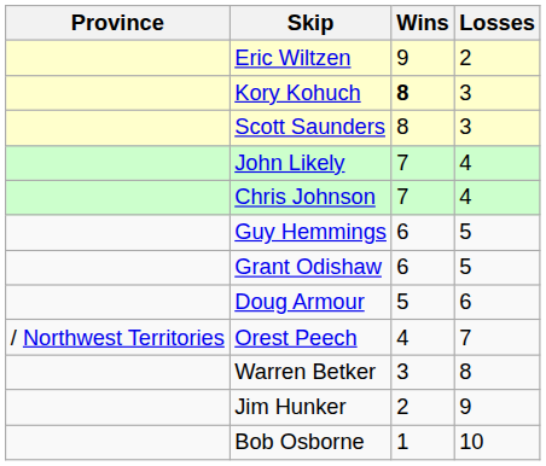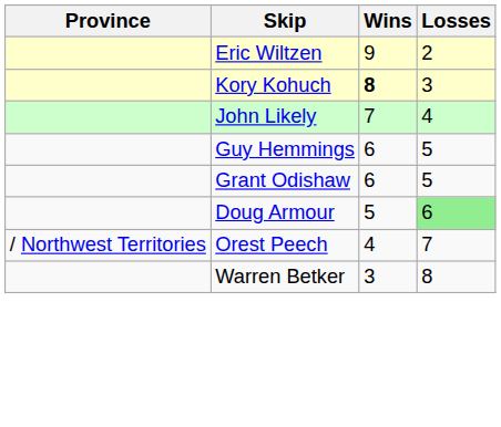 <table class="wikitable" border="1">
 <tr>
 <th>Province</th>
 <th>Skip</th>
 <th>Wins</th>
 <th>Losses</th>
 </tr>
 <tr bgcolor=#ffffcc>
 <td></td>
 <td><a href='#'>Eric Wiltzen</a></td>
 <td>9</td>
 <td>2</td>
 </tr>
 <tr bgcolor=#ffffcc>
 <td></td>
 <td><a href='#'>Kory Kohuch</a></td>
 <td><strong>8</strong></td>
 <td>3</td>
 </tr>
-<tr bgcolor=#ffffcc>
-<td></td>
-<td><a href='#'>Scott Saunders</a></td>
-<td>8</td>
-<td>3</td>
-</tr>
 <tr bgcolor=#ccffcc>
 <td></td>
 <td><a href='#'>John Likely</a></td>
-<td>7</td>
-<td>4</td>
-</tr>
-<tr bgcolor=#ccffcc>
-<td></td>
-<td><a href='#'>Chris Johnson</a></td>
 <td>7</td>
 <td>4</td>
 </tr>
 <tr>
 <td></td>
 <td><a href='#'>Guy Hemmings</a></td>
 <td>6</td>
 <td>5</td>
 </tr>
 <tr>
 <td></td>
 <td><a href='#'>Grant Odishaw</a></td>
 <td>6</td>
 <td>5</td>
 </tr>
 <tr>
 <td></td>
 <td><a href='#'>Doug Armour</a></td>
 <td>5</td>
-<td>6</td>
+<td style="background: lightgreen;">6</td>
 </tr>
 <tr>
 <td> / <a href='#'>Northwest Territories</a></td>
 <td><a href='#'>Orest Peech</a></td>
 <td>4</td>
 <td>7</td>
 </tr>
 <tr>
 <td></td>
 <td>Warren Betker</td>
 <td>3</td>
 <td>8</td>
 </tr>
-<tr>
-<td></td>
-<td>Jim Hunker</td>
-<td>2</td>
-<td>9</td>
-</tr>
-<tr>
-<td></td>
-<td>Bob Osborne</td>
-<td>1</td>
-<td>10</td>
-</tr>
 </table>
